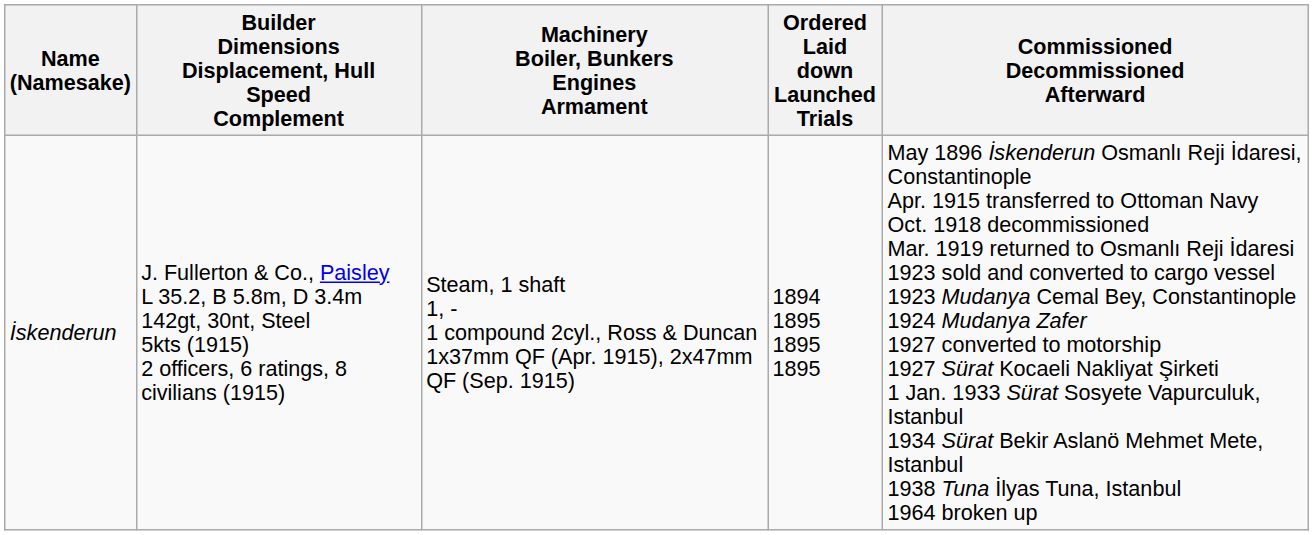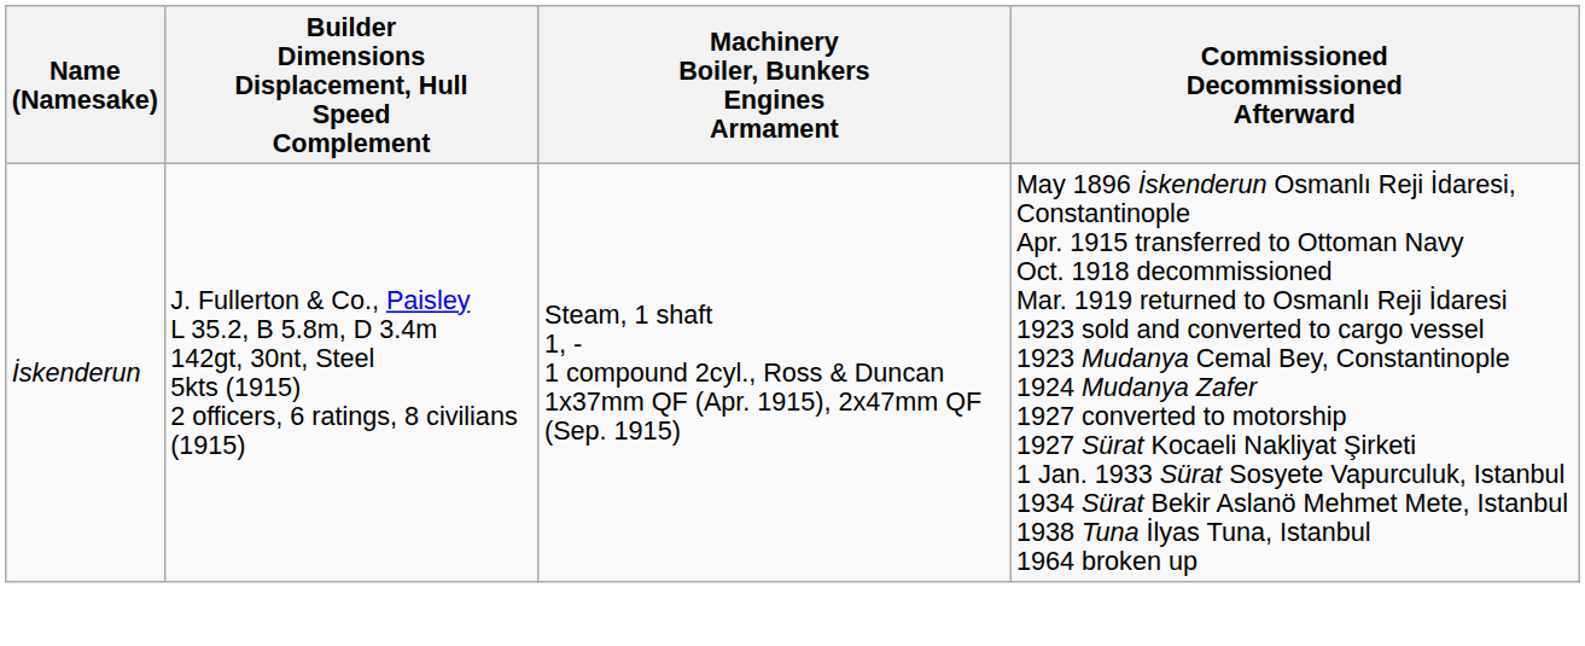 <table class="wikitable" style="font-size:90%;">
 <tr bgcolor="#e6e9ff">
 <th>Name<br>(Namesake)</th>
 <th>Builder<br>Dimensions<br>Displacement, Hull<br>Speed<br>Complement</th>
 <th>Machinery<br>Boiler, Bunkers<br>Engines<br>Armament</th>
-<th>Ordered<br>Laid down<br>Launched<br>Trials</th>
 <th>Commissioned<br>Decommissioned<br>Afterward</th>
 </tr>
 <tr ---->
 <td><em>İskenderun</em></td>
 <td> J. Fullerton & Co., <a href='#'>Paisley</a><br>L 35.2, B 5.8m, D 3.4m<br>142gt, 30nt, Steel<br>5kts (1915)<br>2 officers, 6 ratings, 8 civilians (1915)</td>
 <td>Steam, 1 shaft<br>1, -<br>1 compound 2cyl., Ross & Duncan<br>1x37mm QF (Apr. 1915), 2x47mm QF (Sep. 1915)</td>
-<td>1894<br>1895<br>1895<br>1895</td>
 <td>May 1896 <em>İskenderun</em> Osmanlı Reji İdaresi, Constantinople<br>Apr. 1915 transferred to Ottoman Navy<br>Oct. 1918 decommissioned<br>Mar. 1919 returned to Osmanlı Reji İdaresi<br>1923 sold and converted to cargo vessel<br>1923 <em>Mudanya</em> Cemal Bey, Constantinople<br>1924 <em>Mudanya Zafer</em><br>1927 converted to motorship<br>1927 <em>Sürat</em> Kocaeli Nakliyat Şirketi<br>1 Jan. 1933 <em>Sürat</em> Sosyete Vapurculuk, Istanbul<br>1934 <em>Sürat</em> Bekir Aslanö Mehmet Mete, Istanbul<br>1938 <em>Tuna</em> İlyas Tuna, Istanbul<br>1964 broken up</td>
 </tr>
 </table>
